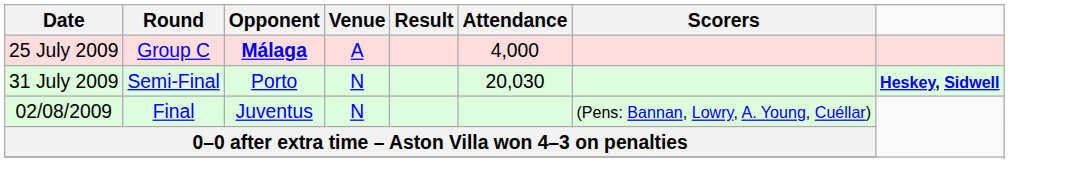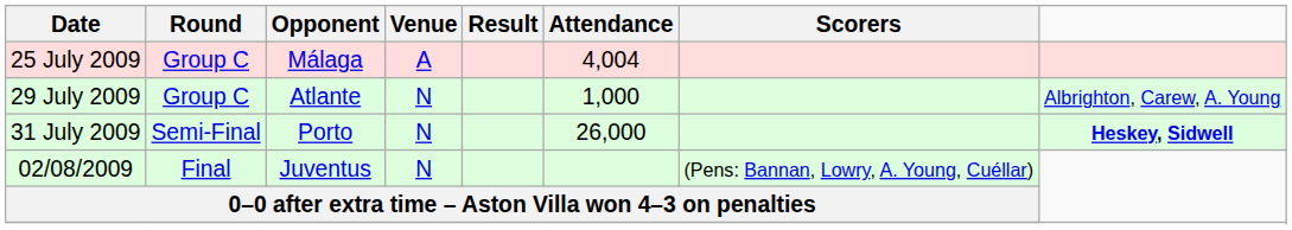 <table class="wikitable sortable" style="font-size:95%; text-align:center">
 <tr>
 <th>Date</th>
 <th>Round</th>
 <th>Opponent</th>
 <th>Venue</th>
 <th>Result</th>
 <th>Attendance</th>
 <th>Scorers</th>
 </tr>
 <tr bgcolor="#ffdddd">
 <td>25 July 2009</td>
 <td><a href='#'>Group C</a></td>
-<td><strong> <a href='#'>Málaga</a></strong></td>
+<td> <a href='#'>Málaga</a></td>
 <td><a href='#'>A</a></td>
 <td></td>
-<td>4,000</td>
+<td>4,004</td>
 <td></td>
 <td></td>
+</tr>
+<tr bgcolor="#ddffdd">
+<td>29 July 2009</td>
+<td><a href='#'>Group C</a></td>
+<td> <a href='#'>Atlante</a></td>
+<td><a href='#'>N</a></td>
+<td></td>
+<td>1,000</td>
+<td></td>
+<td><small><a href='#'>Albrighton</a>, <a href='#'>Carew</a>, <a href='#'>A. Young</a></small></td>
 </tr>
 <tr bgcolor="#ddffdd">
 <td>31 July 2009</td>
 <td><a href='#'>Semi-Final</a></td>
 <td> <a href='#'>Porto</a></td>
 <td><a href='#'>N</a></td>
 <td></td>
-<td>20,030</td>
+<td>26,000</td>
 <td></td>
 <td><strong><small><a href='#'>Heskey</a>, <a href='#'>Sidwell</a></small></strong></td>
 </tr>
 <tr bgcolor="#ddffdd">
 <td>02/08/2009</td>
 <td><a href='#'>Final</a></td>
 <td> <a href='#'>Juventus</a></td>
 <td><a href='#'>N</a></td>
 <td></td>
 <td></td>
 <td><small>(Pens: <a href='#'>Bannan</a>, <a href='#'>Lowry</a>, <a href='#'>A. Young</a>, <a href='#'>Cuéllar</a>)</small></td>
 </tr>
 <tr>
 <th colspan="7">0–0 after extra time – Aston Villa won 4–3 on penalties</th>
 </tr>
 <tr>
 </tr>
 </table>
